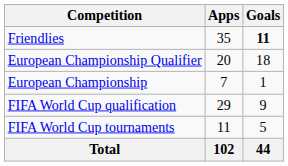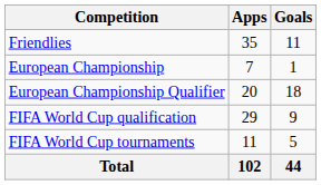 <table class="wikitable sortable" style="text-align:center">
 <tr>
 <th scope="col">Competition</th>
 <th scope="col">Apps</th>
 <th scope="col">Goals</th>
 </tr>
 <tr>
 <td style="text-align:left"><a href='#'>Friendlies</a></td>
 <td>35</td>
-<td><strong>11</strong></td>
+<td>11</td>
+</tr>
+<tr>
+<td style="text-align:left"><a href='#'>European Championship</a></td>
+<td>7</td>
+<td>1</td>
 </tr>
 <tr>
 <td style="text-align:left"><a href='#'>European Championship Qualifier</a></td>
 <td>20</td>
 <td>18</td>
-</tr>
-<tr>
-<td style="text-align:left"><a href='#'>European Championship</a></td>
-<td>7</td>
-<td>1</td>
 </tr>
 <tr>
 <td style="text-align:left"><a href='#'>FIFA World Cup qualification</a></td>
 <td>29</td>
 <td>9</td>
 </tr>
 <tr>
 <td style="text-align:left"><a href='#'>FIFA World Cup tournaments</a></td>
 <td>11</td>
 <td>5</td>
 </tr>
 <tr>
 <th>Total</th>
 <th>102</th>
 <th>44</th>
 </tr>
 </table>
